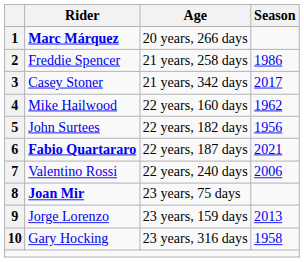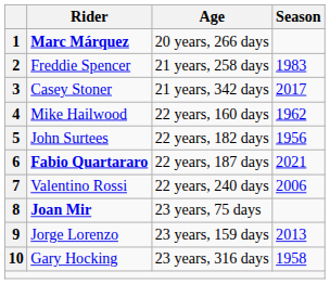 <table class="wikitable">
 <tr>
 <th></th>
 <th>Rider</th>
 <th>Age</th>
 <th>Season</th>
 </tr>
 <tr>
 <th>1</th>
 <td> <strong><a href='#'>Marc Márquez</a></strong></td>
 <td>20 years, 266 days</td>
 <td></td>
 </tr>
 <tr>
 <th>2</th>
 <td> <a href='#'>Freddie Spencer</a></td>
 <td>21 years, 258 days</td>
-<td><a href='#'>1986</a></td>
+<td><a href='#'>1983</a></td>
 </tr>
 <tr>
 <th>3</th>
 <td> <a href='#'>Casey Stoner</a></td>
 <td>21 years, 342 days</td>
 <td><a href='#'>2017</a></td>
 </tr>
 <tr>
 <th>4</th>
 <td> <a href='#'>Mike Hailwood</a></td>
 <td>22 years, 160 days</td>
 <td><a href='#'>1962</a></td>
 </tr>
 <tr>
 <th>5</th>
 <td> <a href='#'>John Surtees</a></td>
 <td>22 years, 182 days</td>
 <td><a href='#'>1956</a></td>
 </tr>
 <tr>
 <th>6</th>
 <td> <strong><a href='#'>Fabio Quartararo</a></strong></td>
 <td>22 years, 187 days</td>
 <td><a href='#'>2021</a></td>
 </tr>
 <tr>
 <th>7</th>
 <td> <a href='#'>Valentino Rossi</a></td>
 <td>22 years, 240 days</td>
 <td><a href='#'>2006</a></td>
 </tr>
 <tr>
 <th>8</th>
 <td>  <strong><a href='#'>Joan Mir</a></strong></td>
 <td>23 years, 75 days</td>
 <td></td>
 </tr>
 <tr>
 <th>9</th>
 <td> <a href='#'>Jorge Lorenzo</a></td>
 <td>23 years, 159 days</td>
 <td><a href='#'>2013</a></td>
 </tr>
 <tr>
 <th>10</th>
 <td> <a href='#'>Gary Hocking</a></td>
 <td>23 years, 316 days</td>
 <td><a href='#'>1958</a></td>
 </tr>
 <tr>
 <td colspan=4></td>
 </tr>
 </table>
